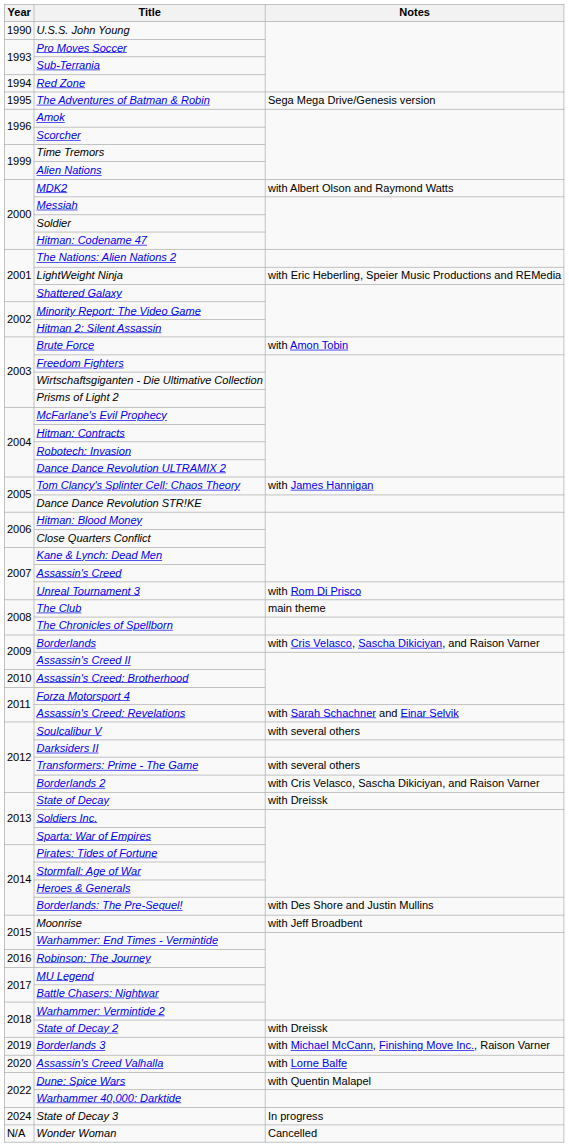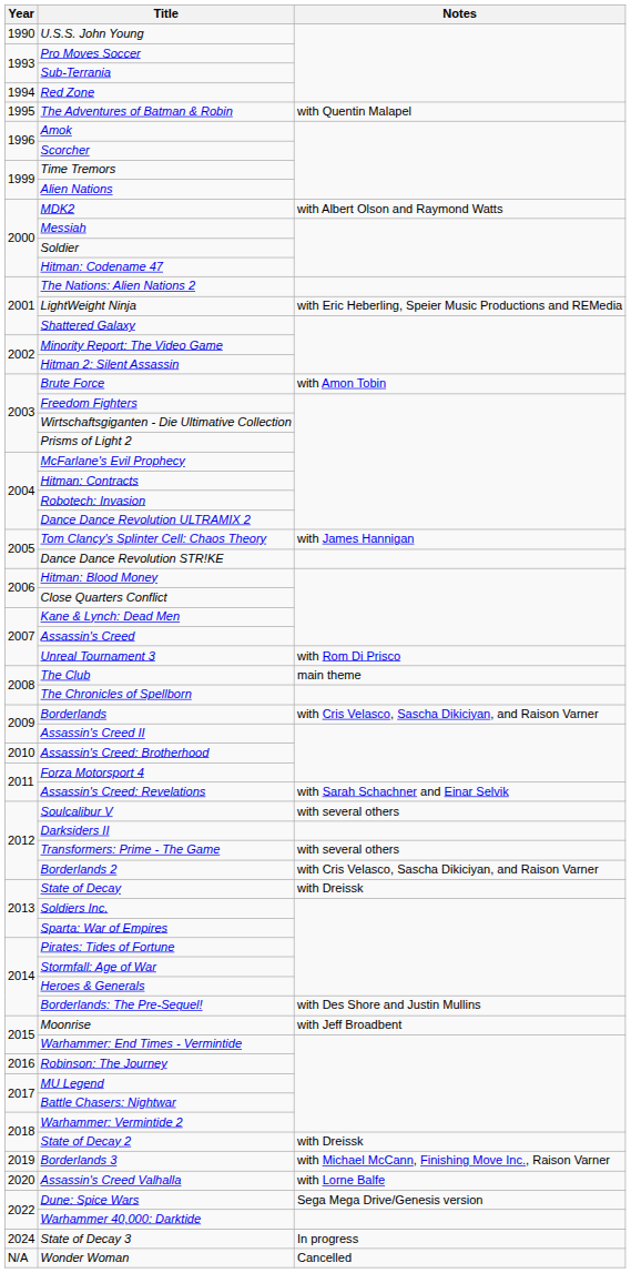 <table class="wikitable">
 <tr>
 <th>Year</th>
 <th>Title</th>
 <th>Notes</th>
 </tr>
 <tr>
 <td>1990</td>
 <td><em>U.S.S. John Young</em></td>
 <td rowspan="4"></td>
 </tr>
 <tr>
 <td rowspan="2">1993</td>
 <td><em><a href='#'>Pro Moves Soccer</a></em></td>
 </tr>
 <tr>
 <td><em><a href='#'>Sub-Terrania</a></em></td>
 </tr>
 <tr>
 <td>1994</td>
 <td><em><a href='#'>Red Zone</a></em></td>
 </tr>
 <tr>
 <td>1995</td>
 <td><em><a href='#'>The Adventures of Batman & Robin</a></em></td>
-<td>Sega Mega Drive/Genesis version</td>
+<td>with Quentin Malapel</td>
 </tr>
 <tr>
 <td rowspan="2">1996</td>
 <td><em><a href='#'>Amok</a></em></td>
 <td rowspan="4"></td>
 </tr>
 <tr>
 <td><em><a href='#'>Scorcher</a></em></td>
 </tr>
 <tr>
 <td rowspan="2">1999</td>
 <td><em>Time Tremors</em></td>
 </tr>
 <tr>
 <td><em><a href='#'>Alien Nations</a></em></td>
 </tr>
 <tr>
 <td rowspan="4">2000</td>
 <td><em><a href='#'>MDK2</a></em></td>
 <td>with Albert Olson and Raymond Watts</td>
 </tr>
 <tr>
 <td><em><a href='#'>Messiah</a></em></td>
 <td rowspan="3"></td>
 </tr>
 <tr>
 <td><em>Soldier</em></td>
 </tr>
 <tr>
 <td><em><a href='#'>Hitman: Codename 47</a></em></td>
 </tr>
 <tr>
 <td rowspan="3">2001</td>
 <td><em><a href='#'>The Nations: Alien Nations 2</a></em></td>
 </tr>
 <tr>
 <td><em>LightWeight Ninja</em></td>
 <td>with Eric Heberling, Speier Music Productions and REMedia</td>
 </tr>
 <tr>
 <td><em><a href='#'>Shattered Galaxy</a></em></td>
 <td rowspan="3"></td>
 </tr>
 <tr>
 <td rowspan="2">2002</td>
 <td><em><a href='#'>Minority Report: The Video Game</a></em></td>
 </tr>
 <tr>
 <td><em><a href='#'>Hitman 2: Silent Assassin</a></em></td>
 </tr>
 <tr>
 <td rowspan="4">2003</td>
 <td><em><a href='#'>Brute Force</a></em></td>
 <td>with <a href='#'>Amon Tobin</a></td>
 </tr>
 <tr>
 <td><em><a href='#'>Freedom Fighters</a></em></td>
 <td rowspan="7"></td>
 </tr>
 <tr>
 <td><em>Wirtschaftsgiganten - Die Ultimative Collection</em></td>
 </tr>
 <tr>
 <td><em>Prisms of Light 2</em></td>
 </tr>
 <tr>
 <td rowspan="4">2004</td>
 <td><em><a href='#'>McFarlane's Evil Prophecy</a></em></td>
 </tr>
 <tr>
 <td><em><a href='#'>Hitman: Contracts</a></em></td>
 </tr>
 <tr>
 <td><em><a href='#'>Robotech: Invasion</a></em></td>
 </tr>
 <tr>
 <td><em><a href='#'>Dance Dance Revolution ULTRAMIX 2</a></em></td>
 </tr>
 <tr>
 <td rowspan="2">2005</td>
 <td><em><a href='#'>Tom Clancy's Splinter Cell: Chaos Theory</a></em></td>
 <td>with <a href='#'>James Hannigan</a></td>
 </tr>
 <tr>
 <td><em>Dance Dance Revolution STR!KE</em></td>
 <td></td>
 </tr>
 <tr>
 <td rowspan="2">2006</td>
 <td><em><a href='#'>Hitman: Blood Money</a></em></td>
 <td rowspan="4"></td>
 </tr>
 <tr>
 <td><em>Close Quarters Conflict</em></td>
 </tr>
 <tr>
 <td rowspan="3">2007</td>
 <td><em><a href='#'>Kane & Lynch: Dead Men</a></em></td>
 </tr>
 <tr>
 <td><em><a href='#'>Assassin's Creed</a></em></td>
 </tr>
 <tr>
 <td><em><a href='#'>Unreal Tournament 3</a></em></td>
 <td>with <a href='#'>Rom Di Prisco</a></td>
 </tr>
 <tr>
 <td rowspan="2">2008</td>
 <td><em><a href='#'>The Club</a></em></td>
 <td>main theme</td>
 </tr>
 <tr>
 <td><em><a href='#'>The Chronicles of Spellborn</a></em></td>
 <td></td>
 </tr>
 <tr>
 <td rowspan="2">2009</td>
 <td><em><a href='#'>Borderlands</a></em></td>
 <td>with <a href='#'>Cris Velasco</a>, <a href='#'>Sascha Dikiciyan</a>, and Raison Varner</td>
 </tr>
 <tr>
 <td><em><a href='#'>Assassin's Creed II</a></em></td>
 <td rowspan="3"></td>
 </tr>
 <tr>
 <td>2010</td>
 <td><em><a href='#'>Assassin's Creed: Brotherhood</a></em></td>
 </tr>
 <tr>
 <td rowspan="2">2011</td>
 <td><em><a href='#'>Forza Motorsport 4</a></em></td>
 </tr>
 <tr>
 <td><em><a href='#'>Assassin's Creed: Revelations</a></em></td>
 <td>with <a href='#'>Sarah Schachner</a> and <a href='#'>Einar Selvik</a></td>
 </tr>
 <tr>
 <td rowspan="4">2012</td>
 <td><em><a href='#'>Soulcalibur V</a></em></td>
 <td>with several others</td>
 </tr>
 <tr>
 <td><em><a href='#'>Darksiders II</a></em></td>
 <td></td>
 </tr>
 <tr>
 <td><em><a href='#'>Transformers: Prime - The Game</a></em></td>
 <td>with several others</td>
 </tr>
 <tr>
 <td><em><a href='#'>Borderlands 2</a></em></td>
 <td>with Cris Velasco, Sascha Dikiciyan, and Raison Varner</td>
 </tr>
 <tr>
 <td rowspan="3">2013</td>
 <td><em><a href='#'>State of Decay</a></em></td>
 <td>with Dreissk</td>
 </tr>
 <tr>
 <td><em><a href='#'>Soldiers Inc.</a></em></td>
 <td rowspan="5"></td>
 </tr>
 <tr>
 <td><em><a href='#'>Sparta: War of Empires</a></em></td>
 </tr>
 <tr>
 <td rowspan="4">2014</td>
 <td><em><a href='#'>Pirates: Tides of Fortune</a></em></td>
 </tr>
 <tr>
 <td><em><a href='#'>Stormfall: Age of War</a></em></td>
 </tr>
 <tr>
 <td><em><a href='#'>Heroes & Generals</a></em></td>
 </tr>
 <tr>
 <td><em><a href='#'>Borderlands: The Pre-Sequel!</a></em></td>
 <td>with Des Shore and Justin Mullins</td>
 </tr>
 <tr>
 <td rowspan="2">2015</td>
 <td><em>Moonrise</em></td>
 <td>with Jeff Broadbent</td>
 </tr>
 <tr>
 <td><em><a href='#'>Warhammer: End Times - Vermintide</a></em></td>
 <td rowspan="5"></td>
 </tr>
 <tr>
 <td>2016</td>
 <td><em><a href='#'>Robinson: The Journey</a></em></td>
 </tr>
 <tr>
 <td rowspan="2">2017</td>
 <td><em><a href='#'>MU Legend</a></em></td>
 </tr>
 <tr>
 <td><em><a href='#'>Battle Chasers: Nightwar</a></em></td>
 </tr>
 <tr>
 <td rowspan="2">2018</td>
 <td><em><a href='#'>Warhammer: Vermintide 2</a></em></td>
 </tr>
 <tr>
 <td><em><a href='#'>State of Decay 2</a></em></td>
 <td>with Dreissk</td>
 </tr>
 <tr>
 <td>2019</td>
 <td><em><a href='#'>Borderlands 3</a></em></td>
 <td>with <a href='#'>Michael McCann</a>, <a href='#'>Finishing Move Inc.</a>, Raison Varner</td>
 </tr>
 <tr>
 <td>2020</td>
 <td><em><a href='#'>Assassin's Creed Valhalla</a></em></td>
 <td>with <a href='#'>Lorne Balfe</a></td>
 </tr>
 <tr>
 <td rowspan="2">2022</td>
 <td><em><a href='#'>Dune: Spice Wars</a></em></td>
-<td>with Quentin Malapel</td>
+<td>Sega Mega Drive/Genesis version</td>
 </tr>
 <tr>
 <td><em><a href='#'>Warhammer 40,000: Darktide</a></em></td>
 <td></td>
 </tr>
 <tr>
 <td>2024</td>
 <td><em>State of Decay 3</em></td>
 <td>In progress</td>
 </tr>
 <tr>
 <td>N/A</td>
 <td><em>Wonder Woman</em></td>
 <td>Cancelled</td>
 </tr>
 </table>
